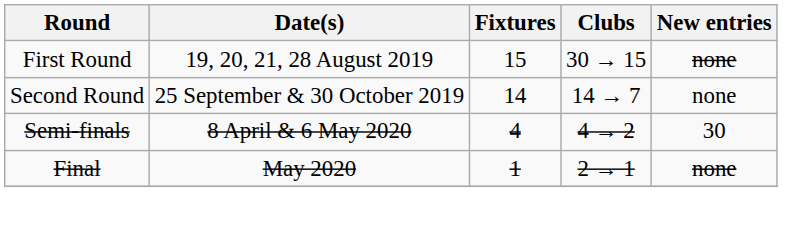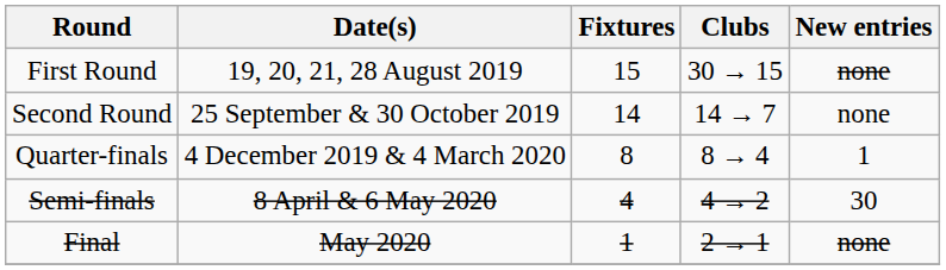 <table class="wikitable" style="text-align:center">
 <tr>
 <th>Round</th>
 <th>Date(s)</th>
 <th>Fixtures</th>
 <th>Clubs</th>
 <th>New entries</th>
 </tr>
 <tr>
 <td>First Round</td>
 <td>19, 20, 21, 28 August 2019</td>
 <td>15</td>
 <td>30 → 15</td>
 <td><s>none</s></td>
 </tr>
 <tr>
 <td>Second Round</td>
 <td>25 September & 30 October 2019</td>
 <td>14</td>
 <td>14 → 7</td>
 <td>none</td>
 </tr>
 <tr>
+<td>Quarter-finals</td>
+<td>4 December 2019 & 4 March 2020</td>
+<td>8</td>
+<td>8 → 4</td>
+<td>1</td>
+</tr>
+<tr>
 <td><s>Semi-finals</s></td>
 <td><s>8 April & 6 May 2020</s></td>
 <td><s>4</s></td>
 <td><s>4 → 2</s></td>
 <td>30</td>
 </tr>
 <tr>
 <td><s>Final</s></td>
 <td><s>May 2020</s></td>
 <td><s>1</s></td>
 <td><s>2 → 1</s></td>
 <td><s>none</s></td>
 </tr>
 <tr>
 </tr>
 </table>
